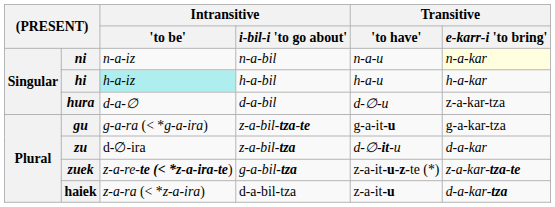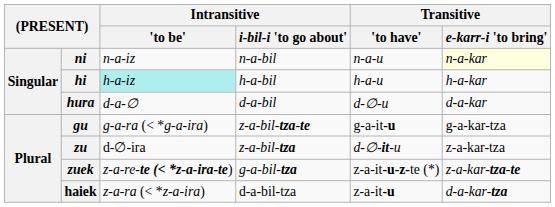 <table class="wikitable" style="margin: 1em auto 1em auto">
 <tr>
 <th colspan=2 rowspan=2 align="center">(PRESENT)</th>
 <th colspan=2 align="center">Intransitive</th>
 <th colspan=2 align="center">Transitive</th>
 </tr>
 <tr>
 <th align="center">'to be'</th>
 <th align="center"><em>i-bil-i</em> 'to go about'</th>
 <th align="center">'to have'</th>
 <th align="center"><em>e-karr-i</em> 'to bring'</th>
 </tr>
 <tr>
 <th rowspan=3 align="center">Singular</th>
 <th><em>ni</em></th>
 <td><em>n-a-iz</em></td>
 <td><em>n-a-bil</em></td>
 <td><em>n-a-u</em></td>
 <td style="background: lightyellow;"><em>n-a-kar</em></td>
 </tr>
 <tr>
 <th><em>hi</em></th>
 <td style="background: paleturquoise;"><em>h-a-iz</em></td>
 <td><em>h-a-bil</em></td>
 <td><em>h-a-u</em></td>
 <td><em>h-a-kar</em></td>
 </tr>
 <tr>
 <th><em>hura</em></th>
 <td><em>d-a-∅</em></td>
 <td><em>d-a-bil</em></td>
 <td><em>d-∅-u</em></td>
-<td></em>z-a-kar-</strong>tza</em></strong></td>
+<td><em>d-a-kar</em></td>
 </tr>
 <tr>
 <th rowspan=4 align="center">Plural</th>
 <th><em>gu</em></th>
 <td><em>g-a-ra</em> (< *<em>g-a-ira</em>)</td>
 <td><em>z-a-bil-<strong>tza</strong>-<strong>te<strong><em></td>
 <td></em>g-a-</strong>it<strong>-u<em></td>
 <td></em>g-a-kar-</strong>tza</em></strong></td>
 </tr>
 <tr>
 <th><em>zu</em></th>
 <td></em>d-∅-ira<em></td>
 <td><em>z-a-bil-<strong>tza<strong><em></td>
 <td><em>d-∅-<strong>it</strong>-u</em></td>
-<td><em>d-a-kar</em></td>
+<td></em>z-a-kar-</strong>tza</em></strong></td>
 </tr>
 <tr>
 <th><em>zuek</em></th>
 <td><em>z-a-re-<strong>te<strong><em> (< </em>*z-a-ira-</strong>te</em></strong>)</td>
 <td><em>g-a-bil-<strong>tza<strong><em></td>
 <td></em>z-a-</strong>it<strong>-u-z-</strong>te</em></strong> (*)</td>
 <td><em>z-a-kar-<strong>tza</strong>-<strong>te<strong><em></td>
 </tr>
 <tr>
 <th></em>haiek<em></th>
 <td><em>z-a-ra</em> (< *<em>z-a-ira</em>)</td>
 <td></em>d-a-bil-</strong>tza</em></strong></td>
 <td></em>z-a-</strong>it<strong>-u<em></td>
 <td><em>d-a-kar-<strong>tza<strong><em></td>
 </tr>
 </table>
